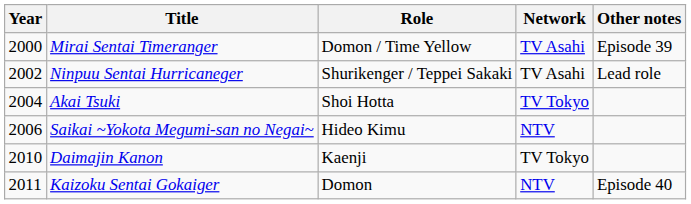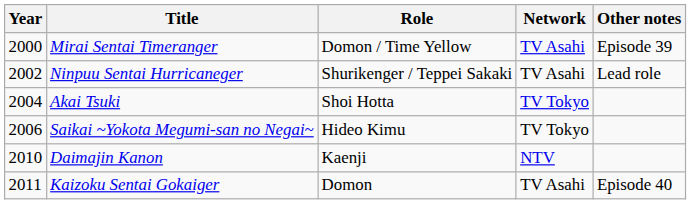 <table class="wikitable" style="font-size: 90%;">
 <tr>
 <th>Year</th>
 <th>Title</th>
 <th>Role</th>
 <th>Network</th>
 <th>Other notes</th>
 </tr>
 <tr>
 <td>2000</td>
 <td><em><a href='#'>Mirai Sentai Timeranger</a></em></td>
 <td>Domon / Time Yellow</td>
 <td><a href='#'>TV Asahi</a></td>
 <td>Episode 39</td>
 </tr>
 <tr>
 <td>2002</td>
 <td><em><a href='#'>Ninpuu Sentai Hurricaneger</a></em></td>
 <td>Shurikenger / Teppei Sakaki</td>
 <td>TV Asahi</td>
 <td>Lead role</td>
 </tr>
 <tr>
 <td>2004</td>
 <td><em><a href='#'>Akai Tsuki</a></em></td>
 <td>Shoi Hotta</td>
 <td><a href='#'>TV Tokyo</a></td>
 <td></td>
 </tr>
 <tr>
 <td>2006</td>
 <td><em><a href='#'>Saikai ~Yokota Megumi-san no Negai~</a></em></td>
 <td>Hideo Kimu</td>
-<td><a href='#'>NTV</a></td>
+<td>TV Tokyo</td>
 <td></td>
 </tr>
 <tr>
 <td>2010</td>
 <td><em><a href='#'>Daimajin Kanon</a></em></td>
 <td>Kaenji</td>
-<td>TV Tokyo</td>
+<td><a href='#'>NTV</a></td>
 <td></td>
 </tr>
 <tr>
 <td>2011</td>
 <td><em><a href='#'>Kaizoku Sentai Gokaiger</a></em></td>
 <td>Domon</td>
-<td><a href='#'>NTV</a></td>
+<td>TV Asahi</td>
 <td>Episode 40</td>
 </tr>
 </table>
